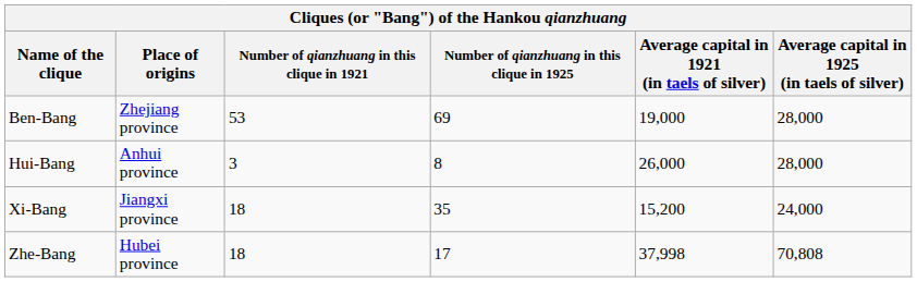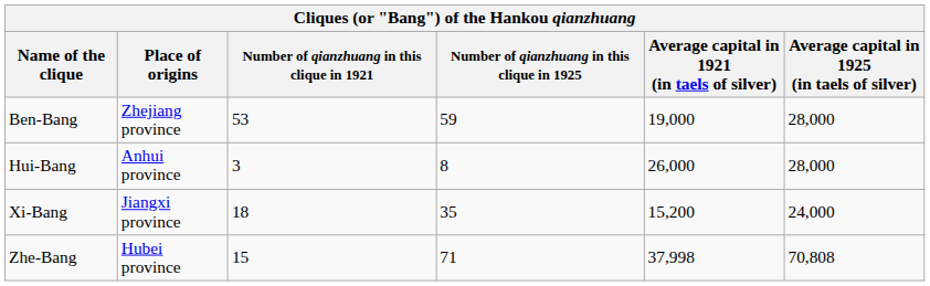 <table class="wikitable" style="font-size: 100%">
 <tr>
 <th colspan=6>Cliques (or "Bang") of the Hankou <em>qianzhuang</em></th>
 </tr>
 <tr>
 <th>Name of the clique</th>
 <th>Place of origins</th>
 <th><small>Number of <em>qianzhuang</em> in this clique in 1921</small></th>
 <th><small>Number of <em>qianzhuang</em> in this clique in 1925</small></th>
 <th>Average capital in 1921<br>(in <a href='#'>taels</a> of silver)</th>
 <th>Average capital in 1925<br>(in taels of silver)</th>
 </tr>
 <tr>
 <td>Ben-Bang</td>
 <td><a href='#'>Zhejiang</a> province</td>
 <td>53</td>
-<td>69</td>
+<td>59</td>
 <td>19,000</td>
 <td>28,000</td>
 </tr>
 <tr>
 <td>Hui-Bang</td>
 <td><a href='#'>Anhui</a> province</td>
 <td>3</td>
 <td>8</td>
 <td>26,000</td>
 <td>28,000</td>
 </tr>
 <tr>
 <td>Xi-Bang</td>
 <td><a href='#'>Jiangxi</a> province</td>
 <td>18</td>
 <td>35</td>
 <td>15,200</td>
 <td>24,000</td>
 </tr>
 <tr>
 <td>Zhe-Bang</td>
 <td><a href='#'>Hubei</a> province</td>
-<td>18</td>
-<td>17</td>
+<td>15</td>
+<td>71</td>
 <td>37,998</td>
 <td>70,808</td>
 </tr>
 </table>
